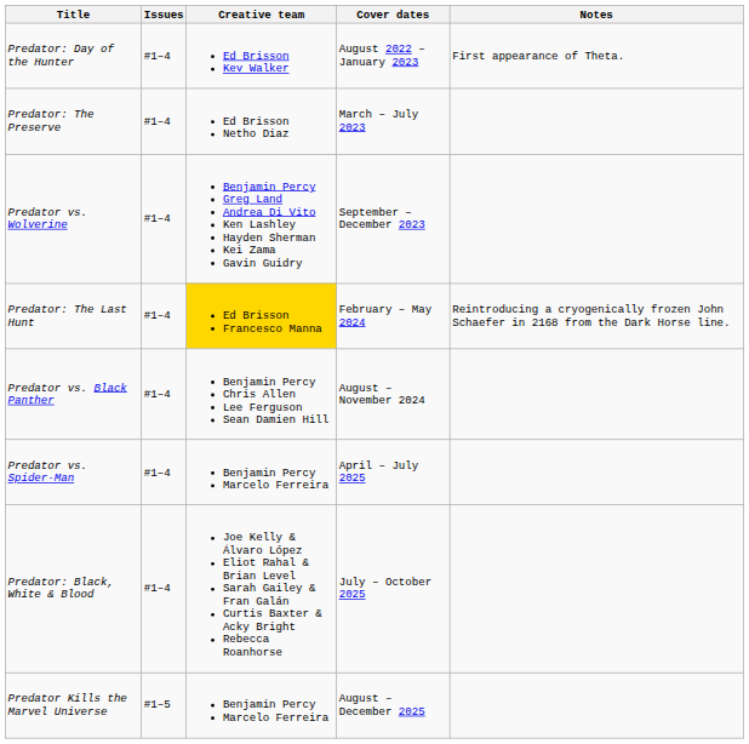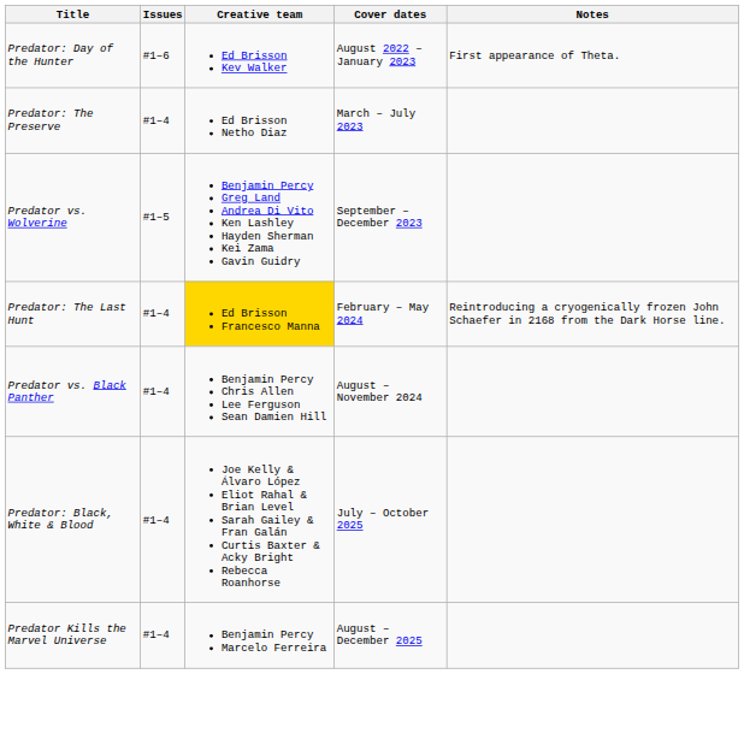 <table class="wikitable">
 <tr>
 <th>Title</th>
 <th>Issues</th>
 <th>Creative team</th>
 <th>Cover dates</th>
 <th>Notes</th>
 </tr>
 <tr>
 <td><em>Predator: Day of the Hunter</em></td>
-<td>#1–4</td>
+<td>#1–6</td>
 <td><br><ul><li><a href='#'>Ed Brisson</a></li><li><a href='#'>Kev Walker</a></li></ul></td>
 <td>August <a href='#'>2022</a> – January <a href='#'>2023</a></td>
 <td>First appearance of Theta.</td>
 </tr>
 <tr>
 <td><em>Predator: The Preserve</em></td>
 <td>#1–4</td>
 <td><br><ul><li>Ed Brisson</li><li>Netho Diaz</li></ul></td>
 <td>March – July <a href='#'>2023</a></td>
 <td></td>
 </tr>
 <tr>
 <td><em>Predator vs. <a href='#'>Wolverine</a></em></td>
-<td>#1–4</td>
+<td>#1–5</td>
 <td><br><ul><li><a href='#'>Benjamin Percy</a></li><li><a href='#'>Greg Land</a></li><li><a href='#'>Andrea Di Vito</a></li><li>Ken Lashley</li><li>Hayden Sherman</li><li>Kei Zama</li><li>Gavin Guidry</li></ul></td>
 <td>September – December <a href='#'>2023</a></td>
 <td></td>
 </tr>
 <tr>
 <td><em>Predator: The Last Hunt</em></td>
 <td>#1–4</td>
 <td style="background: gold;"><br><ul><li>Ed Brisson</li><li>Francesco Manna</li></ul></td>
 <td>February – May <a href='#'>2024</a></td>
 <td>Reintroducing a cryogenically frozen John Schaefer in 2168 from the Dark Horse line.</td>
 </tr>
 <tr>
 <td><em>Predator vs. <a href='#'>Black Panther</a></em></td>
 <td>#1–4</td>
 <td><br><ul><li>Benjamin Percy</li><li>Chris Allen</li><li>Lee Ferguson</li><li>Sean Damien Hill</li></ul></td>
 <td>August – November 2024</td>
 <td></td>
 </tr>
 <tr>
-<td><em>Predator vs. <a href='#'>Spider-Man</a></em></td>
-<td>#1–4</td>
-<td><br><ul><li>Benjamin Percy</li><li>Marcelo Ferreira</li></ul></td>
-<td>April – July <a href='#'>2025</a></td>
-<td></td>
-</tr>
-<tr>
 <td><em>Predator: Black, White & Blood</em></td>
 <td>#1–4</td>
 <td><br><ul><li>Joe Kelly & Álvaro López</li><li>Eliot Rahal & Brian Level</li><li>Sarah Gailey & Fran Galán</li><li>Curtis Baxter & Acky Bright</li><li>Rebecca Roanhorse</li></ul></td>
 <td>July – October <a href='#'>2025</a></td>
 <td></td>
 </tr>
 <tr>
 <td><em>Predator Kills the Marvel Universe</em></td>
-<td>#1–5</td>
+<td>#1–4</td>
 <td><br><ul><li>Benjamin Percy</li><li>Marcelo Ferreira</li></ul></td>
 <td>August – December <a href='#'>2025</a></td>
 <td></td>
 </tr>
 </table>
